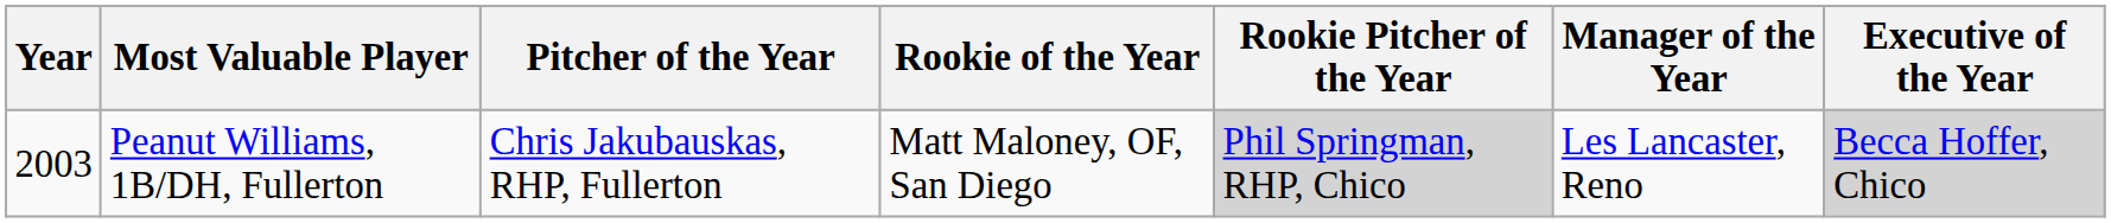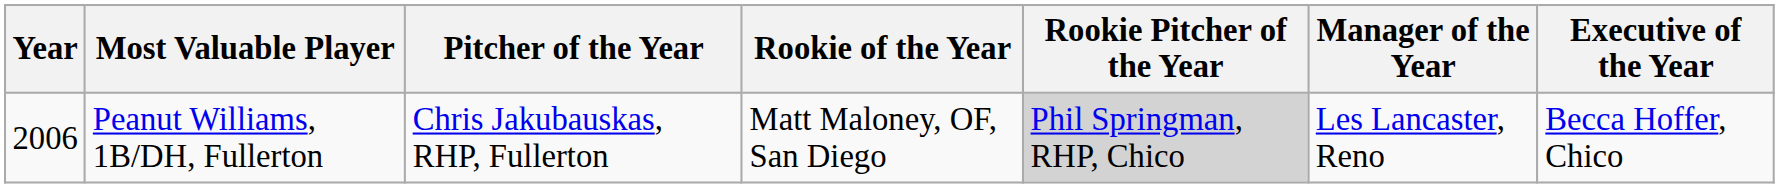 <table class="wikitable">
 <tr>
 <th>Year</th>
 <th>Most Valuable Player</th>
 <th>Pitcher of the Year</th>
 <th>Rookie of the Year</th>
 <th>Rookie Pitcher of the Year</th>
 <th>Manager of the Year</th>
 <th>Executive of the Year</th>
 </tr>
 <tr>
-<td>2003</td>
+<td>2006</td>
 <td><a href='#'>Peanut Williams</a>, 1B/DH, Fullerton</td>
 <td><a href='#'>Chris Jakubauskas</a>, RHP, Fullerton</td>
 <td>Matt Maloney, OF, San Diego</td>
 <td style="background: lightgrey;"><a href='#'>Phil Springman</a>, RHP, Chico</td>
 <td><a href='#'>Les Lancaster</a>, Reno</td>
-<td style="background: lightgrey;"><a href='#'>Becca Hoffer</a>, Chico</td>
+<td><a href='#'>Becca Hoffer</a>, Chico</td>
 </tr>
 </table>
